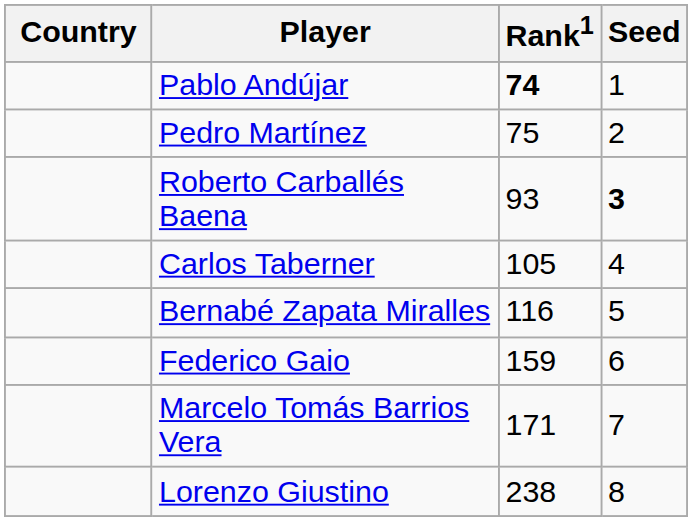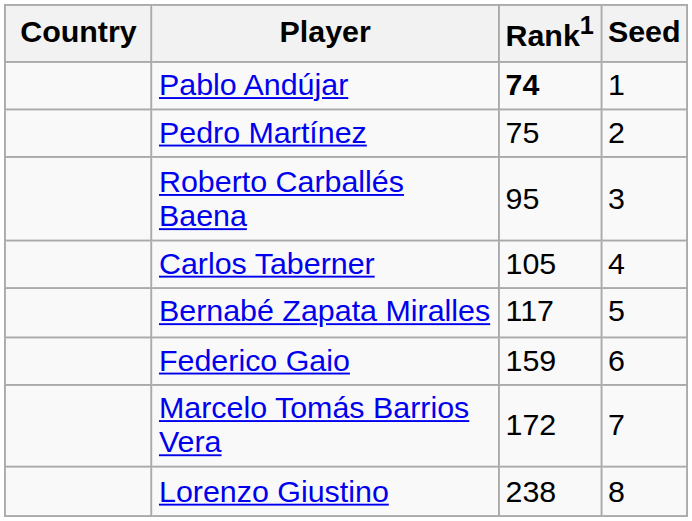 <table class="sortable wikitable">
 <tr>
 <th width="70">Country</th>
 <th width="175">Player</th>
 <th>Rank<sup>1</sup></th>
 <th>Seed</th>
 </tr>
 <tr>
 <td></td>
 <td><a href='#'>Pablo Andújar</a></td>
 <td><strong>74</strong></td>
 <td>1</td>
 </tr>
 <tr>
 <td></td>
 <td><a href='#'>Pedro Martínez</a></td>
 <td>75</td>
 <td>2</td>
 </tr>
 <tr>
 <td></td>
 <td><a href='#'>Roberto Carballés Baena</a></td>
-<td>93</td>
-<td><strong>3</strong></td>
+<td>95</td>
+<td>3</td>
 </tr>
 <tr>
 <td></td>
 <td><a href='#'>Carlos Taberner</a></td>
 <td>105</td>
 <td>4</td>
 </tr>
 <tr>
 <td></td>
 <td><a href='#'>Bernabé Zapata Miralles</a></td>
-<td>116</td>
+<td>117</td>
 <td>5</td>
 </tr>
 <tr>
 <td></td>
 <td><a href='#'>Federico Gaio</a></td>
 <td>159</td>
 <td>6</td>
 </tr>
 <tr>
 <td></td>
 <td><a href='#'>Marcelo Tomás Barrios Vera</a></td>
-<td>171</td>
+<td>172</td>
 <td>7</td>
 </tr>
 <tr>
 <td></td>
 <td><a href='#'>Lorenzo Giustino</a></td>
 <td>238</td>
 <td>8</td>
 </tr>
 </table>
